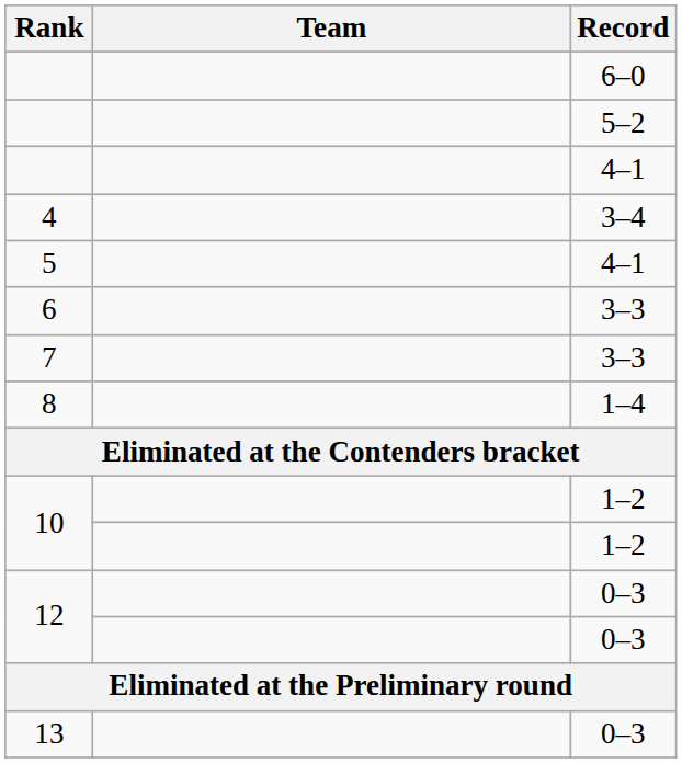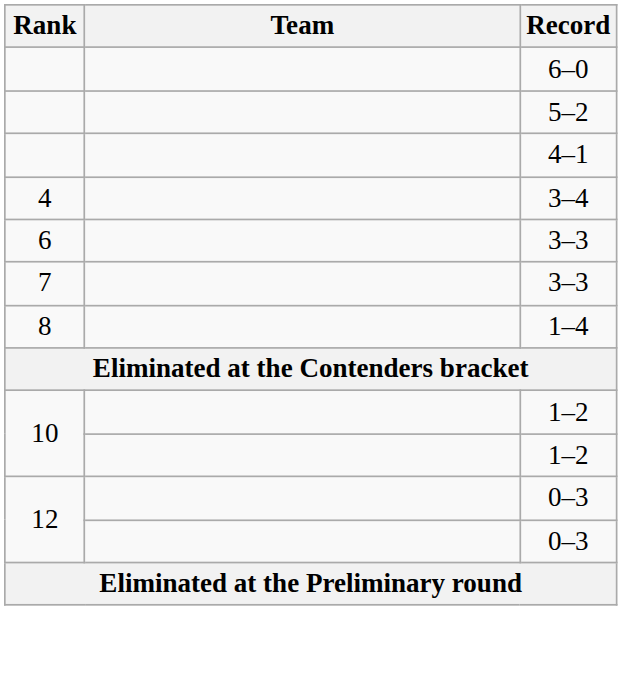 <table class="wikitable" style="text-align: center;">
 <tr>
 <th width=40>Rank</th>
 <th width=250>Team</th>
 <th width=40>Record</th>
 </tr>
 <tr>
 <td></td>
 <td align=left></td>
 <td>6–0</td>
 </tr>
 <tr>
 <td></td>
 <td align=left></td>
 <td>5–2</td>
 </tr>
 <tr>
 <td></td>
 <td align=left></td>
 <td>4–1</td>
 </tr>
 <tr>
 <td>4</td>
 <td align=left></td>
 <td>3–4</td>
-</tr>
-<tr>
-<td>5</td>
-<td align=left></td>
-<td>4–1</td>
 </tr>
 <tr>
 <td>6</td>
 <td align=left></td>
 <td>3–3</td>
 </tr>
 <tr>
 <td>7</td>
 <td align=left></td>
 <td>3–3</td>
 </tr>
 <tr>
 <td>8</td>
 <td align=left></td>
 <td>1–4</td>
 </tr>
 <tr>
 <th colspan=3>Eliminated at the Contenders bracket</th>
 </tr>
 <tr>
 <td rowspan=2>10</td>
 <td align=left></td>
 <td>1–2</td>
 </tr>
 <tr>
 <td align=left></td>
 <td>1–2</td>
 </tr>
 <tr>
 <td rowspan=2>12</td>
 <td align=left></td>
 <td>0–3</td>
 </tr>
 <tr>
 <td align=left></td>
 <td>0–3</td>
 </tr>
 <tr>
 <th colspan=3>Eliminated at the Preliminary round</th>
 </tr>
-<tr>
-<td>13</td>
-<td align=left></td>
-<td>0–3</td>
-</tr>
 </table>
